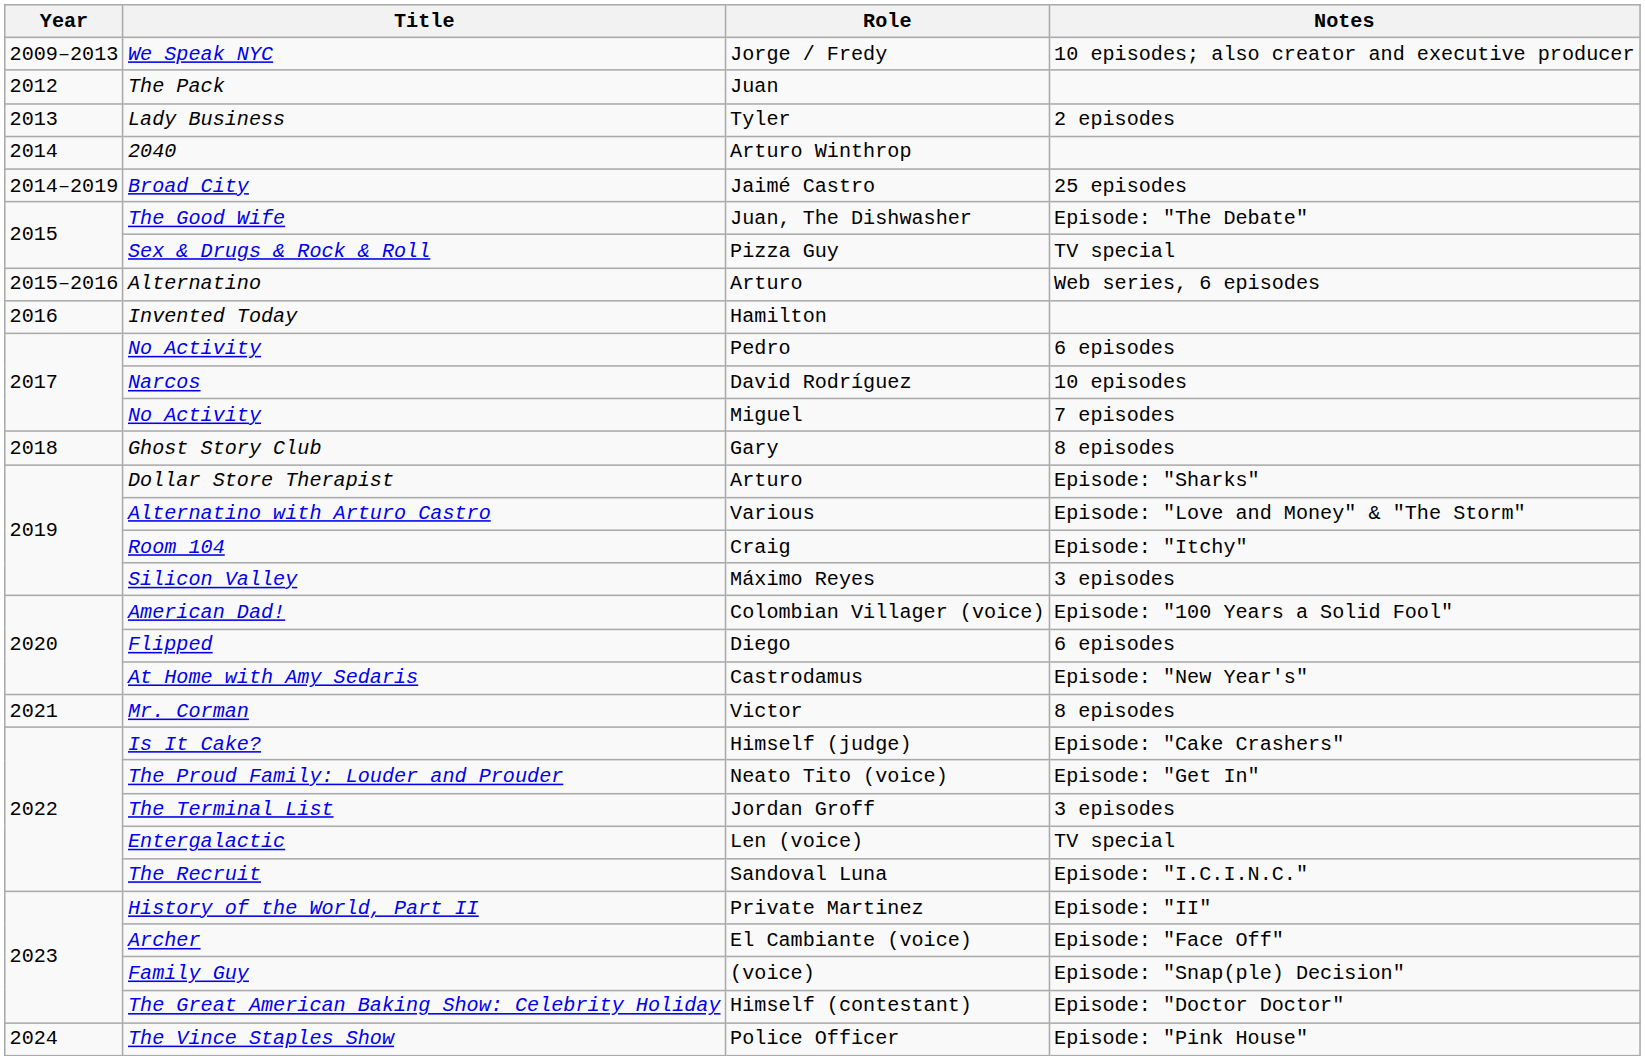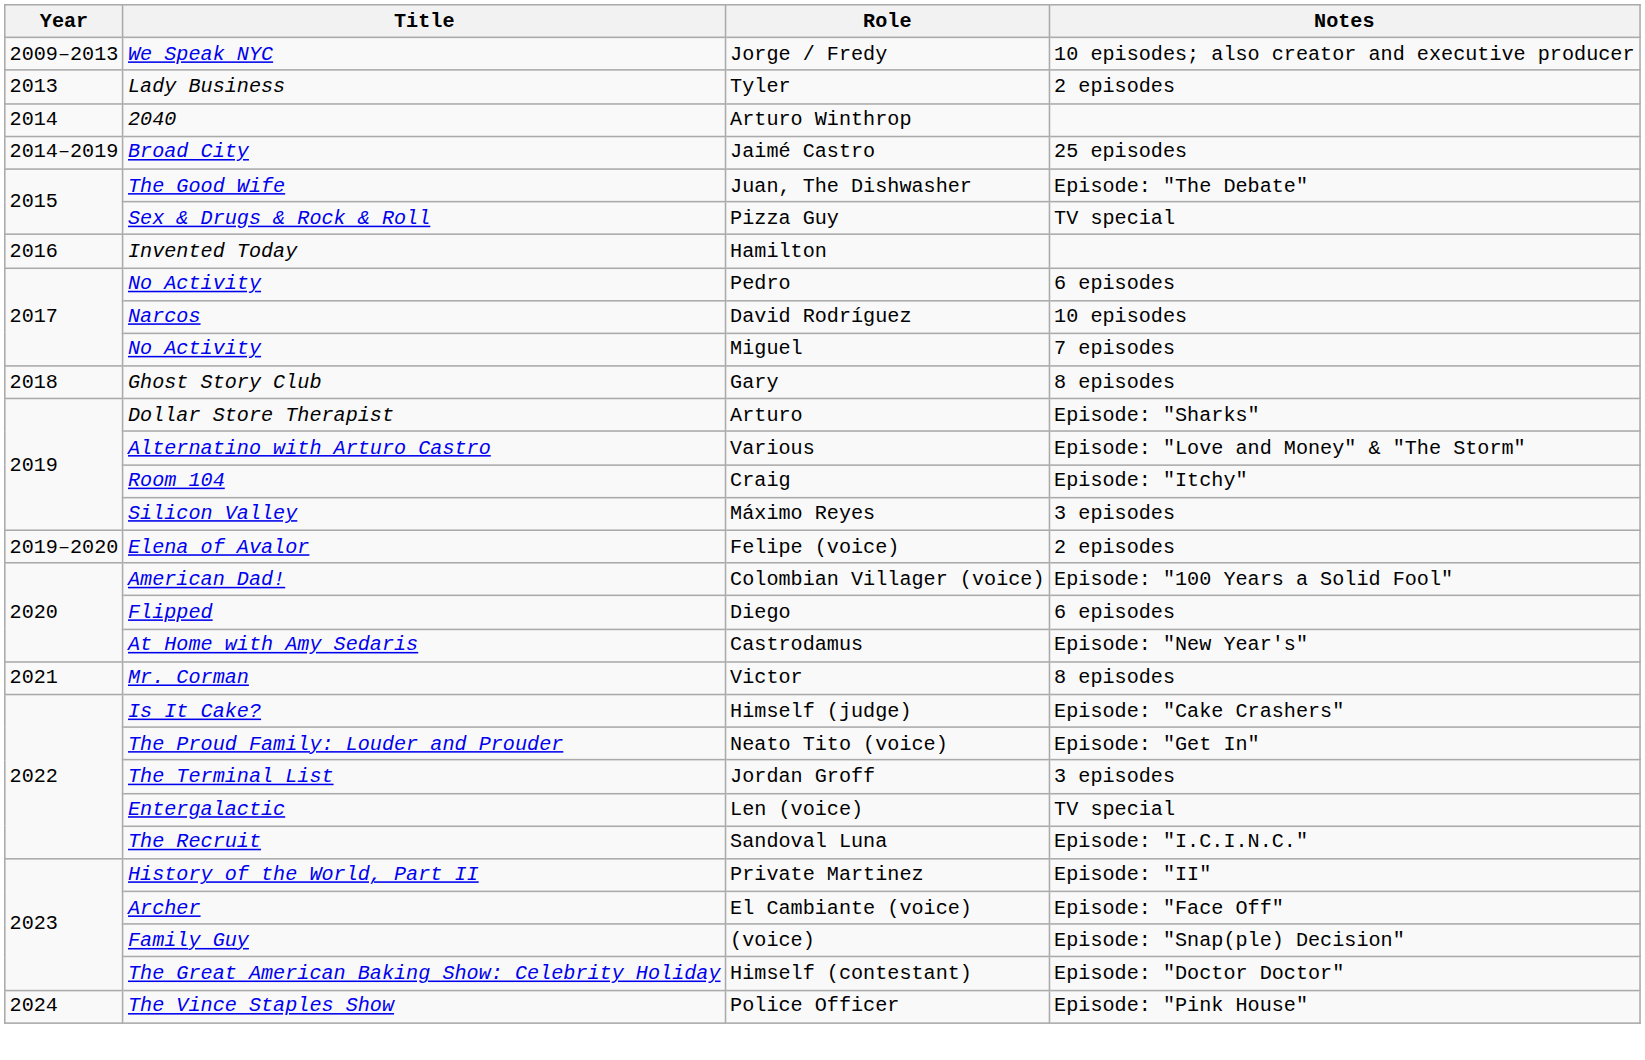 <table class="wikitable sortable">
 <tr>
 <th>Year</th>
 <th>Title</th>
 <th>Role</th>
 <th class="unsortable">Notes</th>
 </tr>
 <tr>
 <td>2009–2013</td>
 <td><em><a href='#'>We Speak NYC</a></em></td>
 <td>Jorge / Fredy</td>
 <td>10 episodes; also creator and executive producer</td>
-</tr>
-<tr>
-<td>2012</td>
-<td><em>The Pack</em></td>
-<td>Juan</td>
-<td></td>
 </tr>
 <tr>
 <td>2013</td>
 <td><em>Lady Business</em></td>
 <td>Tyler</td>
 <td>2 episodes</td>
 </tr>
 <tr>
 <td>2014</td>
 <td><em>2040</em></td>
 <td>Arturo Winthrop</td>
 <td></td>
 </tr>
 <tr>
 <td>2014–2019</td>
 <td><em><a href='#'>Broad City</a></em></td>
 <td>Jaimé Castro</td>
 <td>25 episodes</td>
 </tr>
 <tr>
 <td rowspan="2">2015</td>
 <td><em><a href='#'>The Good Wife</a></em></td>
 <td>Juan, The Dishwasher</td>
 <td>Episode: "The Debate"</td>
 </tr>
 <tr>
 <td><em><a href='#'>Sex & Drugs & Rock & Roll</a></em></td>
 <td>Pizza Guy</td>
 <td>TV special</td>
-</tr>
-<tr>
-<td>2015–2016</td>
-<td><em>Alternatino</em></td>
-<td>Arturo</td>
-<td>Web series, 6 episodes</td>
 </tr>
 <tr>
 <td>2016</td>
 <td><em>Invented Today</em></td>
 <td>Hamilton</td>
 <td></td>
 </tr>
 <tr>
 <td rowspan="3">2017</td>
 <td><em><a href='#'>No Activity</a></em></td>
 <td>Pedro</td>
 <td>6 episodes</td>
 </tr>
 <tr>
 <td><em><a href='#'>Narcos</a></em></td>
 <td>David Rodríguez</td>
 <td>10 episodes</td>
 </tr>
 <tr>
 <td><em><a href='#'>No Activity</a></em></td>
 <td>Miguel</td>
 <td>7 episodes</td>
 </tr>
 <tr>
 <td>2018</td>
 <td><em>Ghost Story Club</em></td>
 <td>Gary</td>
 <td>8 episodes</td>
 </tr>
 <tr>
 <td rowspan="4">2019</td>
 <td><em>Dollar Store Therapist</em></td>
 <td>Arturo</td>
 <td>Episode: "Sharks"</td>
 </tr>
 <tr>
 <td><em><a href='#'>Alternatino with Arturo Castro</a></em></td>
 <td>Various</td>
 <td>Episode: "Love and Money" & "The Storm"</td>
 </tr>
 <tr>
 <td><em><a href='#'>Room 104</a></em></td>
 <td>Craig</td>
 <td>Episode: "Itchy"</td>
 </tr>
 <tr>
 <td><em><a href='#'>Silicon Valley</a></em></td>
 <td>Máximo Reyes</td>
 <td>3 episodes</td>
+</tr>
+<tr>
+<td>2019–2020</td>
+<td><em><a href='#'>Elena of Avalor</a></em></td>
+<td>Felipe (voice)</td>
+<td>2 episodes</td>
 </tr>
 <tr>
 <td rowspan="3">2020</td>
 <td><em><a href='#'>American Dad!</a></em></td>
 <td>Colombian Villager (voice)</td>
 <td>Episode: "100 Years a Solid Fool"</td>
 </tr>
 <tr>
 <td><em><a href='#'>Flipped</a></em></td>
 <td>Diego</td>
 <td>6 episodes</td>
 </tr>
 <tr>
 <td><em><a href='#'>At Home with Amy Sedaris</a></em></td>
 <td>Castrodamus</td>
 <td>Episode: "New Year's"</td>
 </tr>
 <tr>
 <td>2021</td>
 <td><em><a href='#'>Mr. Corman</a></em></td>
 <td>Victor</td>
 <td>8 episodes</td>
 </tr>
 <tr>
 <td rowspan="5">2022</td>
 <td><em><a href='#'>Is It Cake?</a></em></td>
 <td>Himself (judge)</td>
 <td>Episode: "Cake Crashers"</td>
 </tr>
 <tr>
 <td><em><a href='#'>The Proud Family: Louder and Prouder</a></em></td>
 <td>Neato Tito (voice)</td>
 <td>Episode: "Get In"</td>
 </tr>
 <tr>
 <td><em><a href='#'>The Terminal List</a></em></td>
 <td>Jordan Groff</td>
 <td>3 episodes</td>
 </tr>
 <tr>
 <td><em><a href='#'>Entergalactic</a></em></td>
 <td>Len (voice)</td>
 <td>TV special</td>
 </tr>
 <tr>
 <td><a href='#'><em>The Recruit</em></a></td>
 <td>Sandoval Luna</td>
 <td>Episode: "I.C.I.N.C."</td>
 </tr>
 <tr>
 <td rowspan="4">2023</td>
 <td><em><a href='#'>History of the World, Part II</a></em></td>
 <td>Private Martinez</td>
 <td>Episode: "II"</td>
 </tr>
 <tr>
 <td><em><a href='#'>Archer</a></em></td>
 <td>El Cambiante (voice)</td>
 <td>Episode: "Face Off"</td>
 </tr>
 <tr>
 <td><em><a href='#'>Family Guy</a></em></td>
 <td>(voice)</td>
 <td>Episode: "Snap(ple) Decision"</td>
 </tr>
 <tr>
 <td><em><a href='#'>The Great American Baking Show: Celebrity Holiday</a></em></td>
 <td>Himself (contestant)</td>
 <td>Episode: "Doctor Doctor"</td>
 </tr>
 <tr>
 <td>2024</td>
 <td><em><a href='#'>The Vince Staples Show</a></em></td>
 <td>Police Officer</td>
 <td>Episode: "Pink House"</td>
 </tr>
 </table>
